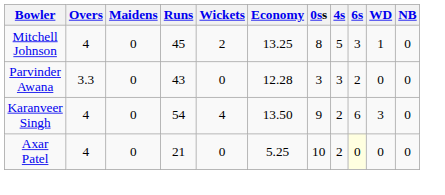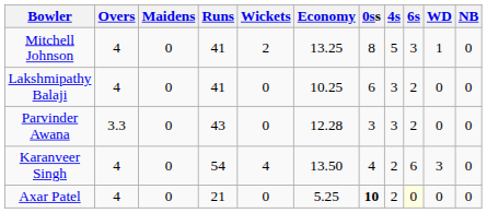 <table border="1" cellpadding="1" cellspacing="0" style="border: gray solid 1px; border-collapse: collapse; text-align: center; width: 60%;" class=wikitable>
 <tr>
 <th width="25%"><a href='#'>Bowler</a></th>
 <th><a href='#'>Overs</a></th>
 <th><a href='#'>Maidens</a></th>
 <th><a href='#'>Runs</a></th>
 <th><a href='#'>Wickets</a></th>
 <th><a href='#'>Economy</a></th>
 <th><a href='#'>0s</a>s</th>
 <th><a href='#'>4s</a></th>
 <th><a href='#'>6s</a></th>
 <th><a href='#'>WD</a></th>
 <th><a href='#'>NB</a></th>
 </tr>
 <tr>
 <td><a href='#'>Mitchell Johnson</a></td>
 <td>4</td>
 <td>0</td>
-<td>45</td>
+<td>41</td>
 <td>2</td>
 <td>13.25</td>
 <td>8</td>
 <td>5</td>
 <td>3</td>
 <td>1</td>
+<td>0</td>
+</tr>
+<tr>
+<td><a href='#'>Lakshmipathy Balaji</a></td>
+<td>4</td>
+<td>0</td>
+<td>41</td>
+<td>0</td>
+<td>10.25</td>
+<td>6</td>
+<td>3</td>
+<td>2</td>
+<td>0</td>
 <td>0</td>
 </tr>
 <tr>
 <td><a href='#'>Parvinder Awana</a></td>
 <td>3.3</td>
 <td>0</td>
 <td>43</td>
 <td>0</td>
 <td>12.28</td>
 <td>3</td>
 <td>3</td>
 <td>2</td>
 <td>0</td>
 <td>0</td>
 </tr>
 <tr>
 <td><a href='#'>Karanveer Singh</a></td>
 <td>4</td>
 <td>0</td>
 <td>54</td>
 <td>4</td>
 <td>13.50</td>
-<td>9</td>
+<td>4</td>
 <td>2</td>
 <td>6</td>
 <td>3</td>
 <td>0</td>
 </tr>
 <tr>
 <td><a href='#'>Axar Patel</a></td>
 <td>4</td>
 <td>0</td>
 <td>21</td>
 <td>0</td>
 <td>5.25</td>
-<td>10</td>
+<td><strong>10</strong></td>
 <td>2</td>
 <td style="background: lightyellow;">0</td>
 <td>0</td>
 <td>0</td>
 </tr>
 </table>
